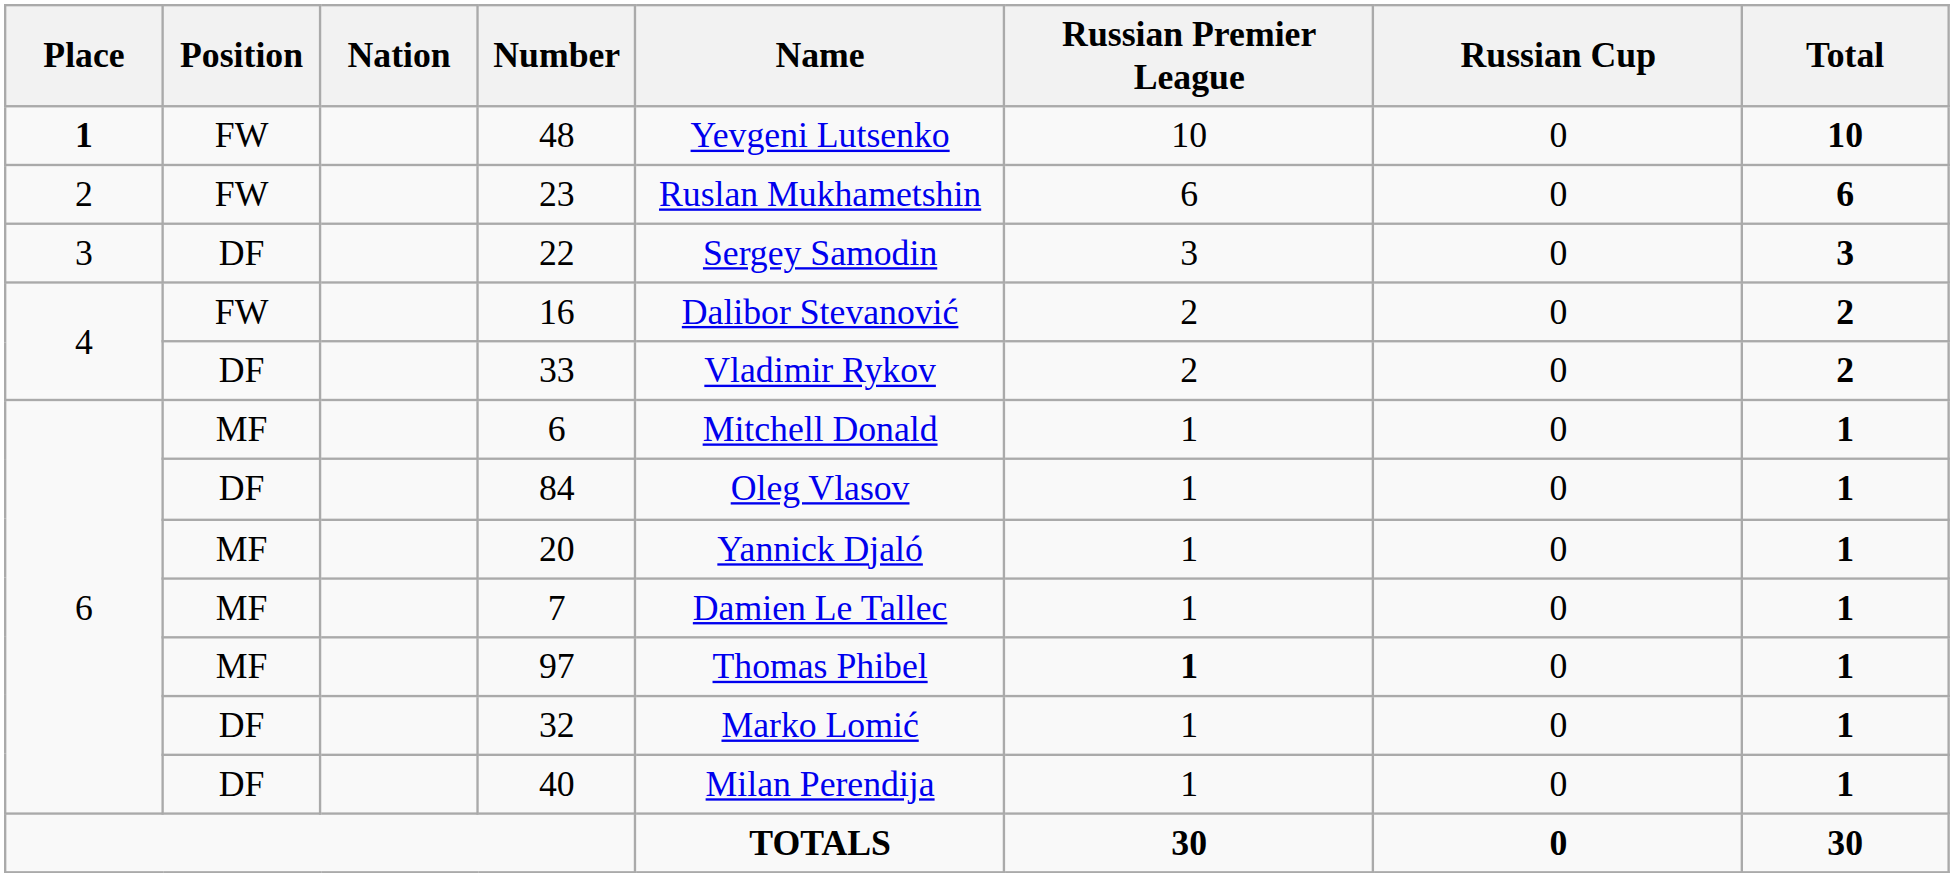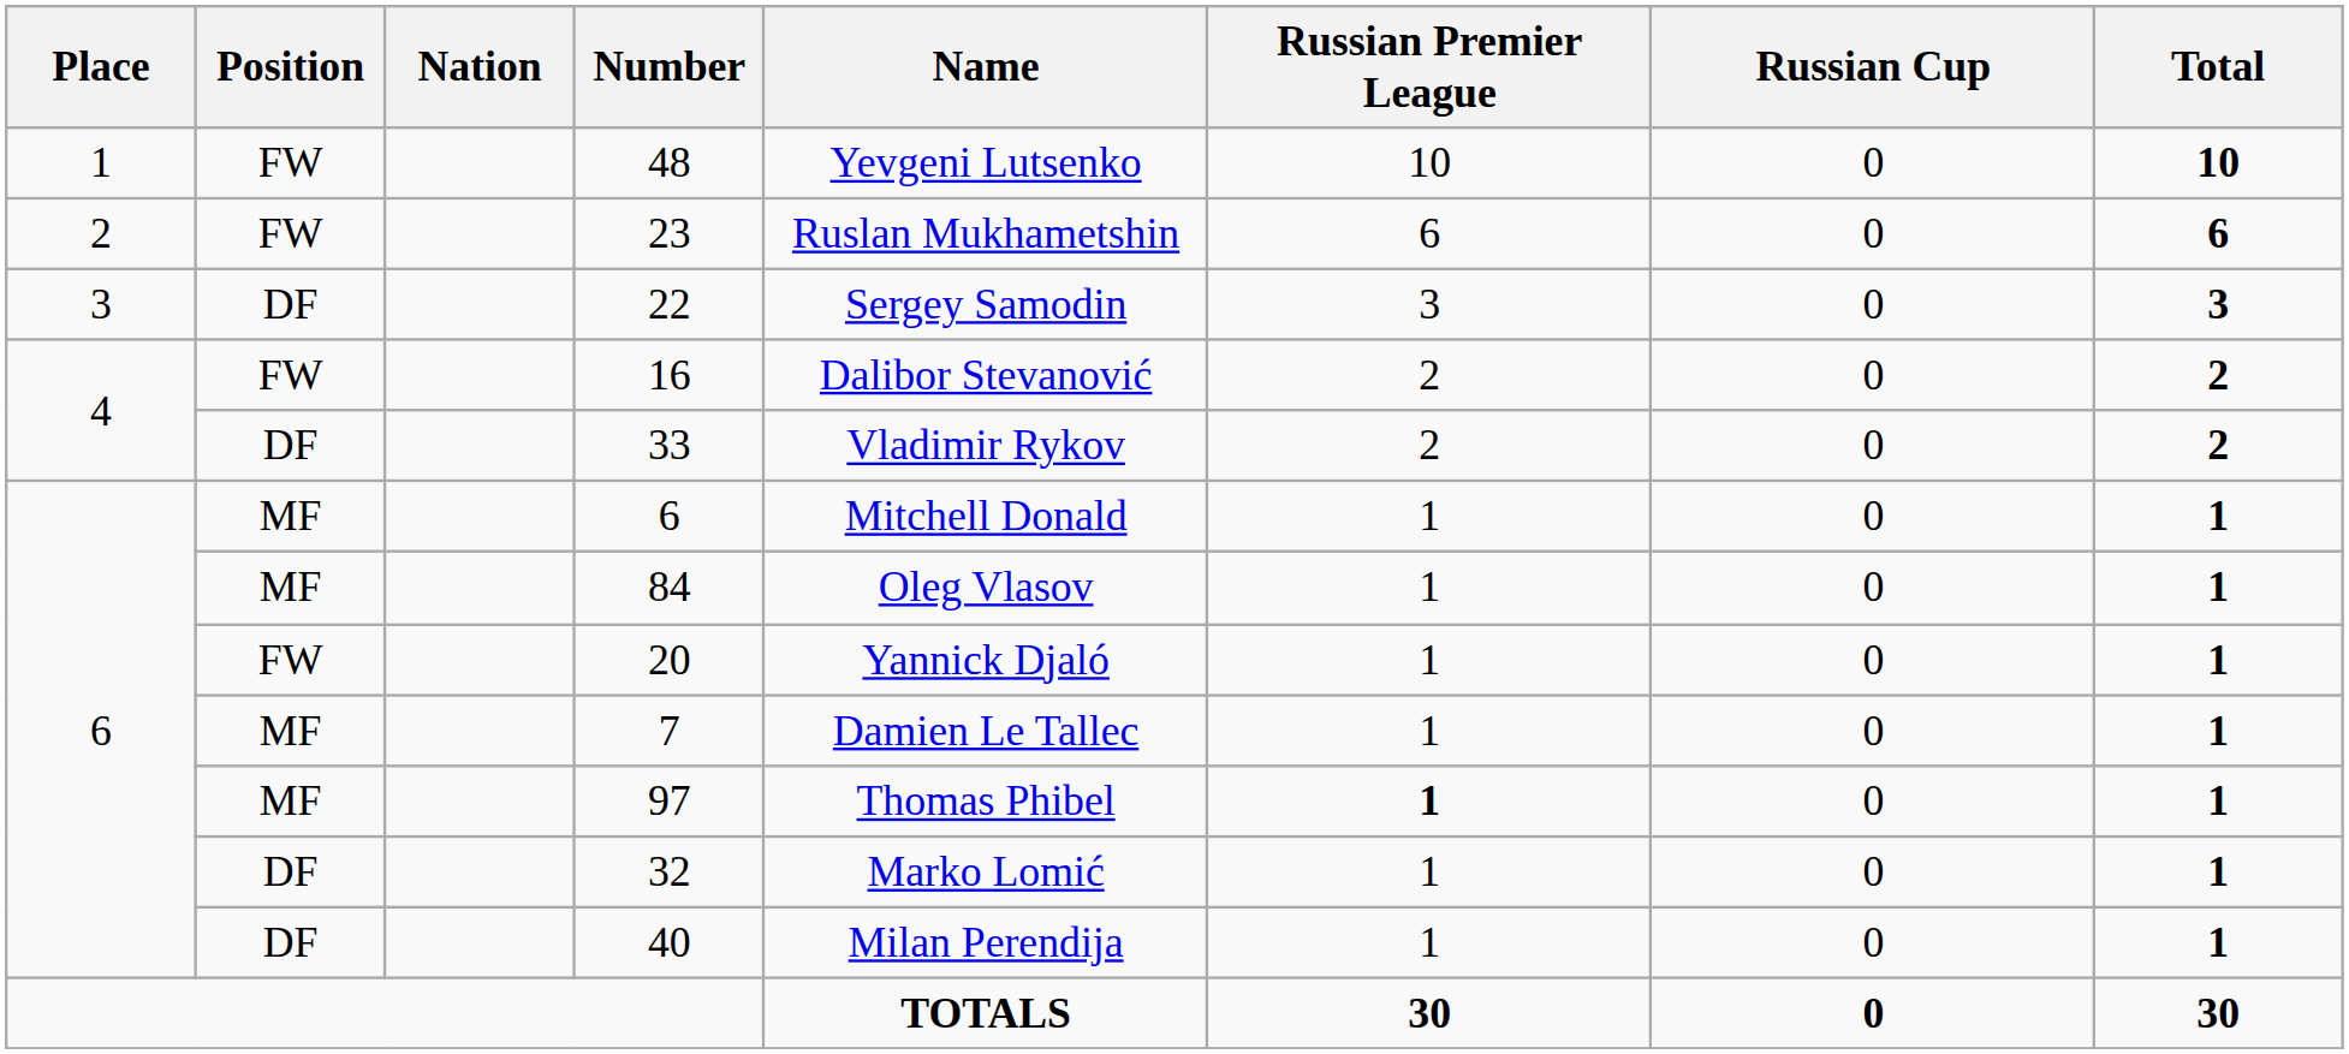 <table class="wikitable" style="font-size: 95%; text-align: center;">
 <tr>
 <th width=60>Place</th>
 <th width=60>Position</th>
 <th width=60>Nation</th>
 <th width=60>Number</th>
 <th width=150>Name</th>
 <th width=150>Russian Premier League</th>
 <th width=150>Russian Cup</th>
 <th width=80><strong>Total</strong></th>
 </tr>
 <tr>
-<td><strong>1</strong></td>
+<td>1</td>
 <td>FW</td>
 <td></td>
 <td>48</td>
 <td><a href='#'>Yevgeni Lutsenko</a></td>
 <td>10</td>
 <td>0</td>
 <td><strong>10</strong></td>
 </tr>
 <tr>
 <td>2</td>
 <td>FW</td>
 <td></td>
 <td>23</td>
 <td><a href='#'>Ruslan Mukhametshin</a></td>
 <td>6</td>
 <td>0</td>
 <td><strong>6</strong></td>
 </tr>
 <tr>
 <td>3</td>
 <td>DF</td>
 <td></td>
 <td>22</td>
 <td><a href='#'>Sergey Samodin</a></td>
 <td>3</td>
 <td>0</td>
 <td><strong>3</strong></td>
 </tr>
 <tr>
 <td rowspan="2">4</td>
 <td>FW</td>
 <td></td>
 <td>16</td>
 <td><a href='#'>Dalibor Stevanović</a></td>
 <td>2</td>
 <td>0</td>
 <td><strong>2</strong></td>
 </tr>
 <tr>
 <td>DF</td>
 <td></td>
 <td>33</td>
 <td><a href='#'>Vladimir Rykov</a></td>
 <td>2</td>
 <td>0</td>
 <td><strong>2</strong></td>
 </tr>
 <tr>
 <td rowspan="7">6</td>
 <td>MF</td>
 <td></td>
 <td>6</td>
 <td><a href='#'>Mitchell Donald</a></td>
 <td>1</td>
 <td>0</td>
 <td><strong>1</strong></td>
 </tr>
 <tr>
-<td>DF</td>
+<td>MF</td>
 <td></td>
 <td>84</td>
 <td><a href='#'>Oleg Vlasov</a></td>
 <td>1</td>
 <td>0</td>
 <td><strong>1</strong></td>
 </tr>
 <tr>
-<td>MF</td>
+<td>FW</td>
 <td></td>
 <td>20</td>
 <td><a href='#'>Yannick Djaló</a></td>
 <td>1</td>
 <td>0</td>
 <td><strong>1</strong></td>
 </tr>
 <tr>
 <td>MF</td>
 <td></td>
 <td>7</td>
 <td><a href='#'>Damien Le Tallec</a></td>
 <td>1</td>
 <td>0</td>
 <td><strong>1</strong></td>
 </tr>
 <tr>
 <td>MF</td>
 <td></td>
 <td>97</td>
 <td><a href='#'>Thomas Phibel</a></td>
 <td><strong>1</strong></td>
 <td>0</td>
 <td><strong>1</strong></td>
 </tr>
 <tr>
 <td>DF</td>
 <td></td>
 <td>32</td>
 <td><a href='#'>Marko Lomić</a></td>
 <td>1</td>
 <td>0</td>
 <td><strong>1</strong></td>
 </tr>
 <tr>
 <td>DF</td>
 <td></td>
 <td>40</td>
 <td><a href='#'>Milan Perendija</a></td>
 <td>1</td>
 <td>0</td>
 <td><strong>1</strong></td>
 </tr>
 <tr>
 <td colspan="4"></td>
 <td><strong>TOTALS</strong></td>
 <td><strong>30</strong></td>
 <td><strong>0</strong></td>
 <td><strong>30</strong></td>
 </tr>
 </table>
